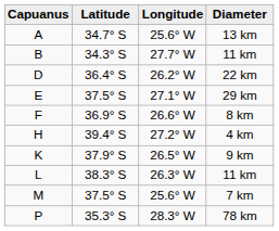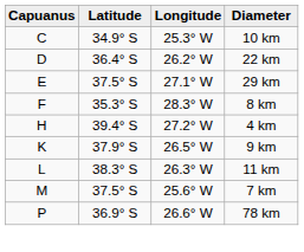 <table class="wikitable">
 <tr>
 <th width="25%" style="background:#eeeeee;">Capuanus</th>
 <th width="25%" style="background:#eeeeee;">Latitude</th>
 <th width="25%" style="background:#eeeeee;">Longitude</th>
 <th width="25%" style="background:#eeeeee;">Diameter</th>
 </tr>
 <tr>
-<td align="center">A</td>
-<td align="center">34.7° S</td>
-<td align="center">25.6° W</td>
-<td align="center">13 km</td>
-</tr>
-<tr>
-<td align="center">B</td>
-<td align="center">34.3° S</td>
-<td align="center">27.7° W</td>
-<td align="center">11 km</td>
+<td align="center">C</td>
+<td align="center">34.9° S</td>
+<td align="center">25.3° W</td>
+<td align="center">10 km</td>
 </tr>
 <tr>
 <td align="center">D</td>
 <td align="center">36.4° S</td>
 <td align="center">26.2° W</td>
 <td align="center">22 km</td>
 </tr>
 <tr>
 <td align="center">E</td>
 <td align="center">37.5° S</td>
 <td align="center">27.1° W</td>
 <td align="center">29 km</td>
 </tr>
 <tr>
 <td align="center">F</td>
-<td align="center">36.9° S</td>
-<td align="center">26.6° W</td>
+<td align="center">35.3° S</td>
+<td align="center">28.3° W</td>
 <td align="center">8 km</td>
 </tr>
 <tr>
 <td align="center">H</td>
 <td align="center">39.4° S</td>
 <td align="center">27.2° W</td>
 <td align="center">4 km</td>
 </tr>
 <tr>
 <td align="center">K</td>
 <td align="center">37.9° S</td>
 <td align="center">26.5° W</td>
 <td align="center">9 km</td>
 </tr>
 <tr>
 <td align="center">L</td>
 <td align="center">38.3° S</td>
 <td align="center">26.3° W</td>
 <td align="center">11 km</td>
 </tr>
 <tr>
 <td align="center">M</td>
 <td align="center">37.5° S</td>
 <td align="center">25.6° W</td>
 <td align="center">7 km</td>
 </tr>
 <tr>
 <td align="center">P</td>
-<td align="center">35.3° S</td>
-<td align="center">28.3° W</td>
+<td align="center">36.9° S</td>
+<td align="center">26.6° W</td>
 <td align="center">78 km</td>
 </tr>
 </table>
